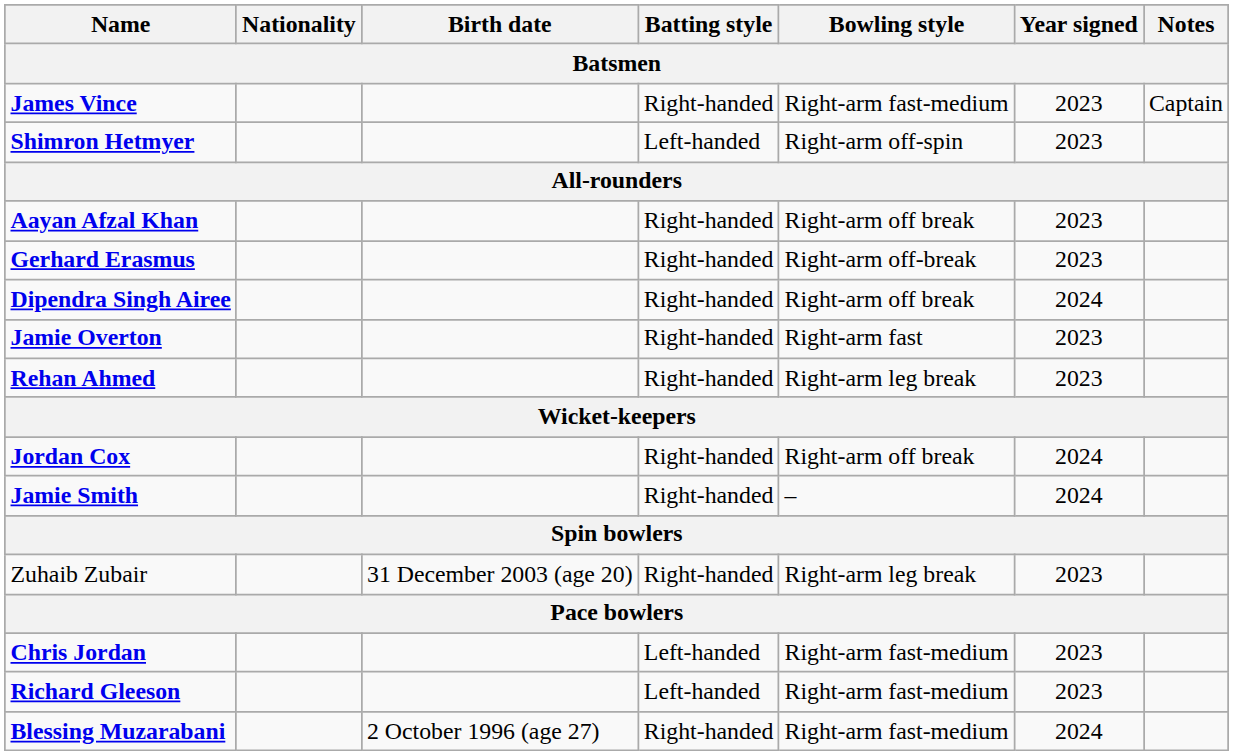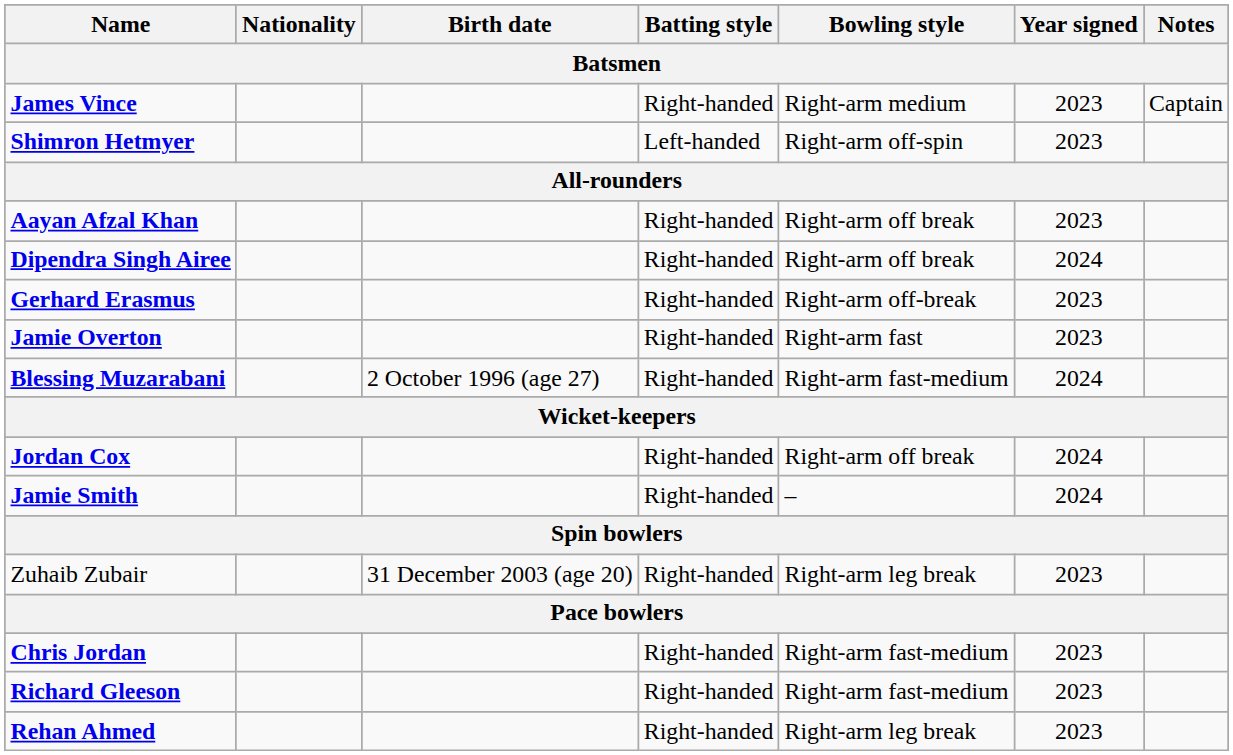 <table class="wikitable" style="font-size:85%;">
 <tr>
 <th>Name</th>
 <th>Nationality</th>
 <th>Birth date</th>
 <th>Batting style</th>
 <th>Bowling style</th>
 <th>Year signed</th>
 <th>Notes</th>
 </tr>
 <tr>
 <th colspan="7">Batsmen</th>
 </tr>
 <tr>
 <td><strong><a href='#'>James Vince</a></strong></td>
 <td></td>
 <td></td>
 <td>Right-handed</td>
-<td>Right-arm fast-medium</td>
+<td>Right-arm medium</td>
 <td style="text-align:center;">2023</td>
 <td>Captain</td>
 </tr>
 <tr>
 <td><strong><a href='#'>Shimron Hetmyer</a></strong></td>
 <td></td>
 <td></td>
 <td>Left-handed</td>
 <td>Right-arm off-spin</td>
 <td style="text-align:center;">2023</td>
 <td></td>
 </tr>
 <tr>
 <th colspan="7">All-rounders</th>
 </tr>
 <tr>
 <td><strong><a href='#'>Aayan Afzal Khan</a></strong></td>
 <td></td>
 <td></td>
 <td>Right-handed</td>
 <td>Right-arm off break</td>
 <td style="text-align:center;">2023</td>
 <td></td>
 </tr>
 <tr>
+<td><strong><a href='#'>Dipendra Singh Airee</a></strong></td>
+<td></td>
+<td></td>
+<td>Right-handed</td>
+<td>Right-arm off break</td>
+<td style="text-align:center;">2024</td>
+<td></td>
+</tr>
+<tr>
 <td><strong><a href='#'>Gerhard Erasmus</a></strong></td>
 <td></td>
 <td></td>
 <td>Right-handed</td>
 <td>Right-arm off-break</td>
 <td style="text-align:center;">2023</td>
-<td></td>
-</tr>
-<tr>
-<td><strong><a href='#'>Dipendra Singh Airee</a></strong></td>
-<td></td>
-<td></td>
-<td>Right-handed</td>
-<td>Right-arm off break</td>
-<td style="text-align:center;">2024</td>
 <td></td>
 </tr>
 <tr>
 <td><strong><a href='#'>Jamie Overton</a></strong></td>
 <td></td>
 <td></td>
 <td>Right-handed</td>
 <td>Right-arm fast</td>
 <td style="text-align:center;">2023</td>
 <td></td>
 </tr>
 <tr>
-<td><strong><a href='#'>Rehan Ahmed</a></strong></td>
+<td><strong><a href='#'>Blessing Muzarabani</a></strong></td>
 <td></td>
-<td></td>
+<td>2 October 1996 (age 27)</td>
 <td>Right-handed</td>
-<td>Right-arm leg break</td>
-<td style="text-align:center;">2023</td>
+<td>Right-arm fast-medium</td>
+<td style="text-align:center;">2024</td>
 <td></td>
 </tr>
 <tr>
 <th colspan="7">Wicket-keepers</th>
 </tr>
 <tr>
 <td><strong><a href='#'>Jordan Cox</a></strong></td>
 <td></td>
 <td></td>
 <td>Right-handed</td>
 <td>Right-arm off break</td>
 <td style="text-align:center;">2024</td>
 <td></td>
 </tr>
 <tr>
 <td><strong><a href='#'>Jamie Smith</a></strong></td>
 <td></td>
 <td></td>
 <td>Right-handed</td>
 <td>–</td>
 <td style="text-align:center;">2024</td>
 <td></td>
 </tr>
 <tr>
 <th colspan="7">Spin bowlers</th>
 </tr>
 <tr>
 <td>Zuhaib Zubair</td>
 <td></td>
 <td>31 December 2003 (age 20)</td>
 <td>Right-handed</td>
 <td>Right-arm leg break</td>
 <td style="text-align:center;">2023</td>
 <td></td>
 </tr>
 <tr>
 <th colspan="7">Pace bowlers</th>
 </tr>
 <tr>
 <td><strong><a href='#'>Chris Jordan</a></strong></td>
 <td></td>
 <td></td>
-<td>Left-handed</td>
+<td>Right-handed</td>
 <td>Right-arm fast-medium</td>
 <td style="text-align:center;">2023</td>
 <td></td>
 </tr>
 <tr>
 <td><strong><a href='#'>Richard Gleeson</a></strong></td>
 <td></td>
 <td></td>
-<td>Left-handed</td>
+<td>Right-handed</td>
 <td>Right-arm fast-medium</td>
 <td style="text-align:center;">2023</td>
 <td></td>
 </tr>
 <tr>
-<td><strong><a href='#'>Blessing Muzarabani</a></strong></td>
+<td><strong><a href='#'>Rehan Ahmed</a></strong></td>
 <td></td>
-<td>2 October 1996 (age 27)</td>
+<td></td>
 <td>Right-handed</td>
-<td>Right-arm fast-medium</td>
-<td style="text-align:center;">2024</td>
+<td>Right-arm leg break</td>
+<td style="text-align:center;">2023</td>
 <td></td>
 </tr>
 </table>
